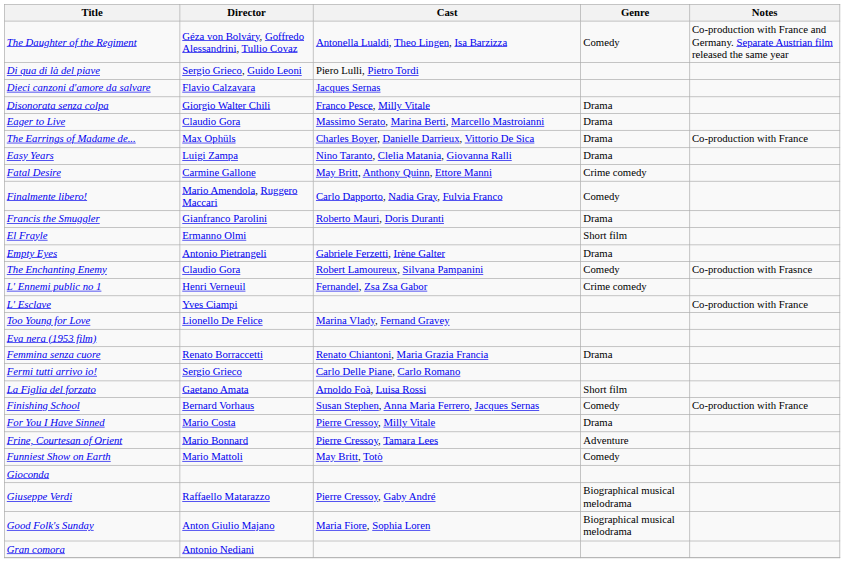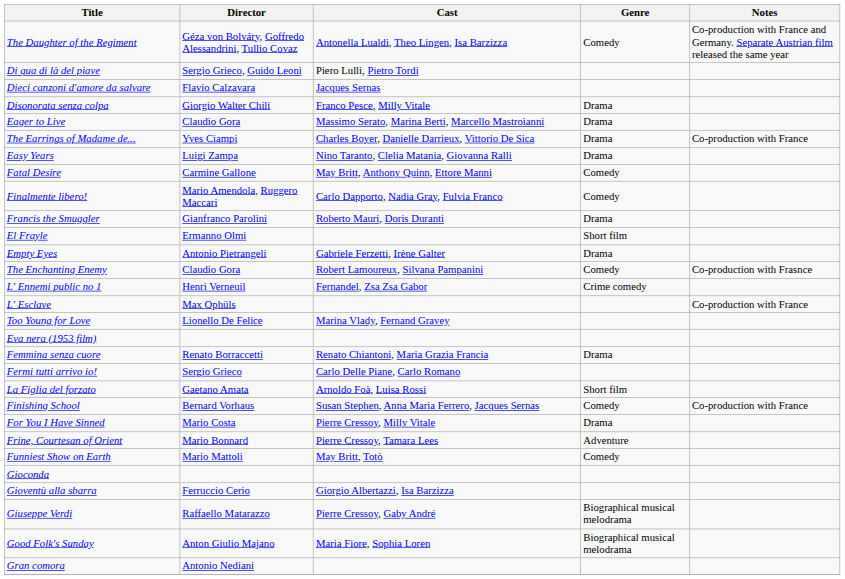 <table class="wikitable">
 <tr>
 <th style="width:21%;">Title</th>
 <th style="width:16%;">Director</th>
 <th style="width:32%;">Cast</th>
 <th style="width:13%;">Genre</th>
 <th style="width:18%;">Notes</th>
 </tr>
 <tr>
 <td><em><a href='#'>The Daughter of the Regiment</a></em></td>
 <td><a href='#'>Géza von Bolváry</a>, <a href='#'>Goffredo Alessandrini</a>, <a href='#'>Tullio Covaz</a></td>
 <td><a href='#'>Antonella Lualdi</a>, <a href='#'>Theo Lingen</a>, <a href='#'>Isa Barzizza</a></td>
 <td>Comedy</td>
 <td>Co-production with France and Germany. <a href='#'>Separate Austrian film</a> released the same year</td>
 </tr>
 <tr>
 <td><em><a href='#'>Di qua di là del piave</a></em></td>
 <td><a href='#'>Sergio Grieco</a>, <a href='#'>Guido Leoni</a></td>
 <td>Piero Lulli, <a href='#'>Pietro Tordi</a></td>
 <td></td>
 <td></td>
 </tr>
 <tr>
 <td><em><a href='#'>Dieci canzoni d'amore da salvare</a></em></td>
 <td><a href='#'>Flavio Calzavara</a></td>
 <td><a href='#'>Jacques Sernas</a></td>
 <td></td>
 <td></td>
 </tr>
 <tr>
 <td><em><a href='#'>Disonorata senza colpa</a></em></td>
 <td><a href='#'>Giorgio Walter Chili</a></td>
 <td><a href='#'>Franco Pesce</a>, <a href='#'>Milly Vitale</a></td>
 <td>Drama</td>
 <td></td>
 </tr>
 <tr>
 <td><em><a href='#'>Eager to Live</a></em></td>
 <td><a href='#'>Claudio Gora</a></td>
 <td><a href='#'>Massimo Serato</a>, <a href='#'>Marina Berti</a>, <a href='#'>Marcello Mastroianni</a></td>
 <td>Drama</td>
 <td></td>
 </tr>
 <tr>
 <td><em><a href='#'>The Earrings of Madame de...</a></em></td>
-<td><a href='#'>Max Ophüls</a></td>
+<td><a href='#'>Yves Ciampi</a></td>
 <td><a href='#'>Charles Boyer</a>, <a href='#'>Danielle Darrieux</a>, <a href='#'>Vittorio De Sica</a></td>
 <td>Drama</td>
 <td>Co-production with France</td>
 </tr>
 <tr>
 <td><em><a href='#'>Easy Years</a></em></td>
 <td><a href='#'>Luigi Zampa</a></td>
 <td><a href='#'>Nino Taranto</a>, <a href='#'>Clelia Matania</a>, <a href='#'>Giovanna Ralli</a></td>
 <td>Drama</td>
 <td></td>
 </tr>
 <tr>
 <td><em><a href='#'>Fatal Desire</a></em></td>
 <td><a href='#'>Carmine Gallone</a></td>
 <td><a href='#'>May Britt</a>, <a href='#'>Anthony Quinn</a>, <a href='#'>Ettore Manni</a></td>
-<td>Crime comedy</td>
+<td>Comedy</td>
 <td></td>
 </tr>
 <tr>
 <td><em><a href='#'>Finalmente libero!</a></em></td>
 <td><a href='#'>Mario Amendola</a>, <a href='#'>Ruggero Maccari</a></td>
 <td><a href='#'>Carlo Dapporto</a>, <a href='#'>Nadia Gray</a>, <a href='#'>Fulvia Franco</a></td>
 <td>Comedy</td>
 <td></td>
 </tr>
 <tr>
 <td><em><a href='#'>Francis the Smuggler</a></em></td>
 <td><a href='#'>Gianfranco Parolini</a></td>
 <td><a href='#'>Roberto Mauri</a>, <a href='#'>Doris Duranti</a></td>
 <td>Drama</td>
 <td></td>
 </tr>
 <tr>
 <td><em><a href='#'>El Frayle</a></em></td>
 <td><a href='#'>Ermanno Olmi</a></td>
 <td></td>
 <td>Short film</td>
 <td></td>
 </tr>
 <tr>
 <td><em><a href='#'>Empty Eyes</a></em></td>
 <td><a href='#'>Antonio Pietrangeli</a></td>
 <td><a href='#'>Gabriele Ferzetti</a>, <a href='#'>Irène Galter</a></td>
 <td>Drama</td>
 <td></td>
 </tr>
 <tr>
 <td><em><a href='#'>The Enchanting Enemy</a></em></td>
 <td><a href='#'>Claudio Gora</a></td>
 <td><a href='#'>Robert Lamoureux</a>, <a href='#'>Silvana Pampanini</a></td>
 <td>Comedy</td>
 <td>Co-production with Frasnce</td>
 </tr>
 <tr>
 <td><em><a href='#'>L' Ennemi public no 1</a></em></td>
 <td><a href='#'>Henri Verneuil</a></td>
 <td><a href='#'>Fernandel</a>, <a href='#'>Zsa Zsa Gabor</a></td>
 <td>Crime comedy</td>
 <td></td>
 </tr>
 <tr>
 <td><em><a href='#'>L' Esclave</a></em></td>
-<td><a href='#'>Yves Ciampi</a></td>
+<td><a href='#'>Max Ophüls</a></td>
 <td></td>
 <td></td>
 <td>Co-production with France</td>
 </tr>
 <tr>
 <td><em><a href='#'>Too Young for Love</a></em></td>
 <td><a href='#'>Lionello De Felice</a></td>
 <td><a href='#'>Marina Vlady</a>, <a href='#'>Fernand Gravey</a></td>
 <td></td>
 <td></td>
 </tr>
 <tr>
 <td><em><a href='#'>Eva nera (1953 film)</a></em></td>
 <td></td>
 <td></td>
 <td></td>
 <td></td>
 </tr>
 <tr>
 <td><em><a href='#'>Femmina senza cuore</a></em></td>
 <td><a href='#'>Renato Borraccetti</a></td>
 <td><a href='#'>Renato Chiantoni</a>, <a href='#'>Maria Grazia Francia</a></td>
 <td>Drama</td>
 <td></td>
 </tr>
 <tr>
 <td><em><a href='#'>Fermi tutti arrivo io!</a></em></td>
 <td><a href='#'>Sergio Grieco</a></td>
 <td><a href='#'>Carlo Delle Piane</a>, <a href='#'>Carlo Romano</a></td>
 <td></td>
 <td></td>
 </tr>
 <tr>
 <td><em><a href='#'>La Figlia del forzato</a></em></td>
 <td><a href='#'>Gaetano Amata</a></td>
 <td><a href='#'>Arnoldo Foà</a>, <a href='#'>Luisa Rossi</a></td>
 <td>Short film</td>
 <td></td>
 </tr>
 <tr>
 <td><em><a href='#'>Finishing School</a></em></td>
 <td><a href='#'>Bernard Vorhaus</a></td>
 <td><a href='#'>Susan Stephen</a>, <a href='#'>Anna Maria Ferrero</a>, <a href='#'>Jacques Sernas</a></td>
 <td>Comedy</td>
 <td>Co-production with France</td>
 </tr>
 <tr>
 <td><em><a href='#'>For You I Have Sinned</a></em></td>
 <td><a href='#'>Mario Costa</a></td>
 <td><a href='#'>Pierre Cressoy</a>, <a href='#'>Milly Vitale</a></td>
 <td>Drama</td>
 <td></td>
 </tr>
 <tr>
 <td><em><a href='#'>Frine, Courtesan of Orient</a></em></td>
 <td><a href='#'>Mario Bonnard</a></td>
 <td><a href='#'>Pierre Cressoy</a>, <a href='#'>Tamara Lees</a></td>
 <td>Adventure</td>
 <td></td>
 </tr>
 <tr>
 <td><em><a href='#'>Funniest Show on Earth</a></em></td>
 <td><a href='#'>Mario Mattoli</a></td>
 <td><a href='#'>May Britt</a>, <a href='#'>Totò</a></td>
 <td>Comedy</td>
 <td></td>
 </tr>
 <tr>
 <td><em><a href='#'>Gioconda</a></em></td>
 <td></td>
 <td></td>
 <td></td>
 <td></td>
 </tr>
 <tr>
+<td><em><a href='#'>Gioventù alla sbarra</a></em></td>
+<td><a href='#'>Ferruccio Cerio</a></td>
+<td><a href='#'>Giorgio Albertazzi</a>, <a href='#'>Isa Barzizza</a></td>
+<td></td>
+<td></td>
+</tr>
+<tr>
 <td><em><a href='#'>Giuseppe Verdi</a></em></td>
 <td><a href='#'>Raffaello Matarazzo</a></td>
 <td><a href='#'>Pierre Cressoy</a>, <a href='#'>Gaby André</a></td>
 <td>Biographical musical melodrama</td>
 <td></td>
 </tr>
 <tr>
 <td><em><a href='#'>Good Folk's Sunday</a></em></td>
 <td><a href='#'>Anton Giulio Majano</a></td>
 <td><a href='#'>Maria Fiore</a>, <a href='#'>Sophia Loren</a></td>
 <td>Biographical musical melodrama</td>
 <td></td>
 </tr>
 <tr>
 <td><em><a href='#'>Gran comora</a></em></td>
 <td><a href='#'>Antonio Nediani</a></td>
 <td></td>
 <td></td>
 <td></td>
 </tr>
 <tr>
 </tr>
 </table>
